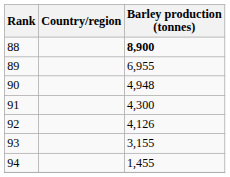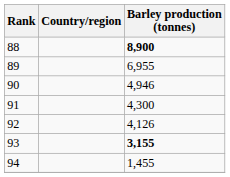 <table class="wikitable sortable">
 <tr bgcolor="#ececec">
 <th>Rank</th>
 <th>Country/region</th>
 <th>Barley production<br>(tonnes)</th>
 </tr>
 <tr>
 <td>88</td>
 <td></td>
 <td align="left"><strong>8,900</strong></td>
 </tr>
 <tr>
 <td>89</td>
 <td></td>
 <td align="left">6,955</td>
 </tr>
 <tr>
 <td>90</td>
 <td></td>
-<td align="left">4,948</td>
+<td align="left">4,946</td>
 </tr>
 <tr>
 <td>91</td>
 <td></td>
 <td align="left">4,300</td>
 </tr>
 <tr>
 <td>92</td>
 <td></td>
 <td align="left">4,126</td>
 </tr>
 <tr>
 <td>93</td>
 <td></td>
-<td align="left">3,155</td>
+<td align="left"><strong>3,155</strong></td>
 </tr>
 <tr>
 <td>94</td>
 <td></td>
 <td align="left">1,455</td>
 </tr>
 <tr>
 </tr>
 </table>
